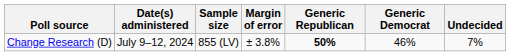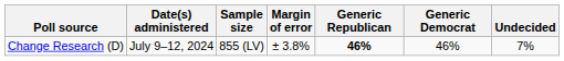 <table class="wikitable" style="font-size:90%;text-align:center;">
 <tr valign=bottom>
 <th>Poll source</th>
 <th>Date(s)<br>administered</th>
 <th>Sample<br>size</th>
 <th>Margin<br>of error</th>
 <th style="width:100px;">Generic<br>Republican</th>
 <th style="width:100px;">Generic<br>Democrat</th>
 <th>Undecided</th>
 </tr>
 <tr>
 <td style="text-align:left;"><a href='#'>Change Research</a> (D)</td>
 <td data-sort-value="2024-07-12">July 9–12, 2024</td>
 <td>855 (LV)</td>
 <td>± 3.8%</td>
-<td><strong>50%</strong></td>
+<td><strong>46%</strong></td>
 <td>46%</td>
 <td>7%</td>
 </tr>
 </table>
